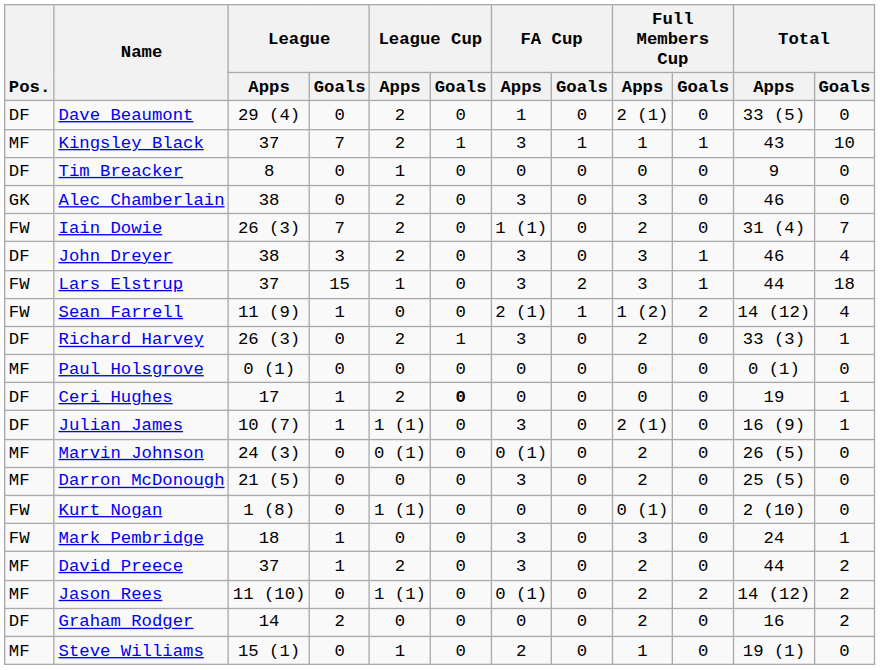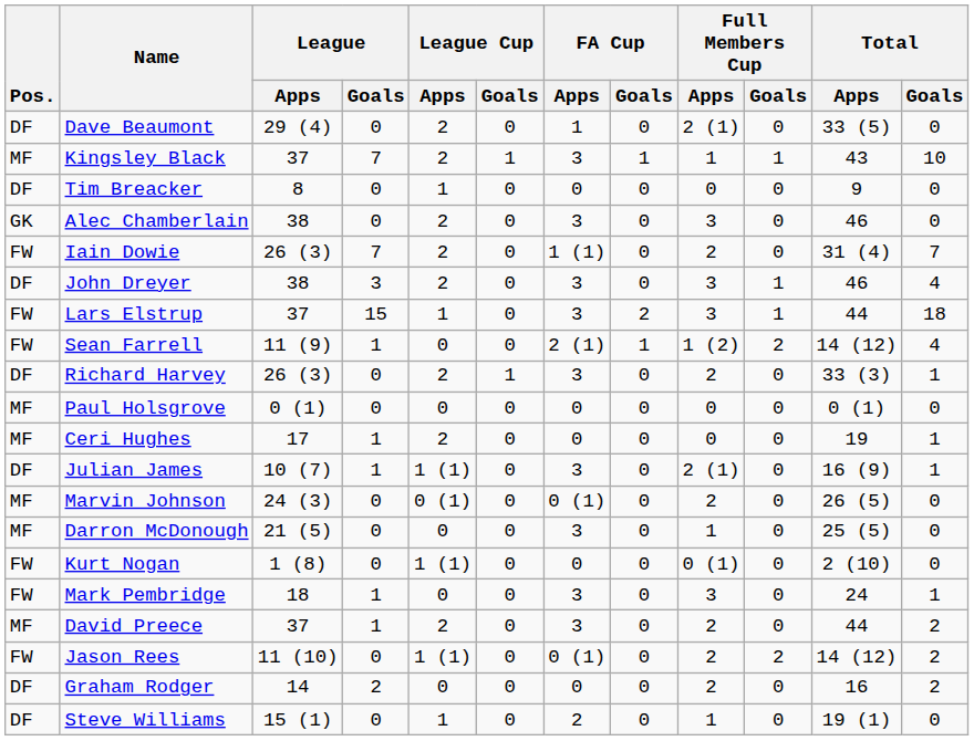 <table class="wikitable" style="text-align:center">
 <tr>
 <th rowspan="2" valign="bottom">Pos.</th>
 <th rowspan="2">Name</th>
 <th colspan="2" width="85">League</th>
 <th colspan="2" width="85">League Cup</th>
 <th colspan="2" width="85">FA Cup</th>
 <th colspan="2" width="85">Full Members Cup</th>
 <th colspan="2" width="85">Total</th>
 </tr>
 <tr>
 <th>Apps</th>
 <th>Goals</th>
 <th>Apps</th>
 <th>Goals</th>
 <th>Apps</th>
 <th>Goals</th>
 <th>Apps</th>
 <th>Goals</th>
 <th>Apps</th>
 <th>Goals</th>
 </tr>
 <tr>
 <td align="left">DF</td>
 <td align="left"> <a href='#'>Dave Beaumont</a></td>
 <td>29 (4)</td>
 <td>0</td>
 <td>2</td>
 <td>0</td>
 <td>1</td>
 <td>0</td>
 <td>2 (1)</td>
 <td>0</td>
 <td>33 (5)</td>
 <td>0</td>
 </tr>
 <tr>
 <td align="left">MF</td>
 <td align="left"> <a href='#'>Kingsley Black</a></td>
 <td>37</td>
 <td>7</td>
 <td>2</td>
 <td>1</td>
 <td>3</td>
 <td>1</td>
 <td>1</td>
 <td>1</td>
 <td>43</td>
 <td>10</td>
 </tr>
 <tr>
 <td align="left">DF</td>
 <td align="left"> <a href='#'>Tim Breacker</a></td>
 <td>8</td>
 <td>0</td>
 <td>1</td>
 <td>0</td>
 <td>0</td>
 <td>0</td>
 <td>0</td>
 <td>0</td>
 <td>9</td>
 <td>0</td>
 </tr>
 <tr>
 <td align="left">GK</td>
 <td align="left"> <a href='#'>Alec Chamberlain</a></td>
 <td>38</td>
 <td>0</td>
 <td>2</td>
 <td>0</td>
 <td>3</td>
 <td>0</td>
 <td>3</td>
 <td>0</td>
 <td>46</td>
 <td>0</td>
 </tr>
 <tr>
 <td align="left">FW</td>
 <td align="left"> <a href='#'>Iain Dowie</a></td>
 <td>26 (3)</td>
 <td>7</td>
 <td>2</td>
 <td>0</td>
 <td>1 (1)</td>
 <td>0</td>
 <td>2</td>
 <td>0</td>
 <td>31 (4)</td>
 <td>7</td>
 </tr>
 <tr>
 <td align="left">DF</td>
 <td align="left"> <a href='#'>John Dreyer</a></td>
 <td>38</td>
 <td>3</td>
 <td>2</td>
 <td>0</td>
 <td>3</td>
 <td>0</td>
 <td>3</td>
 <td>1</td>
 <td>46</td>
 <td>4</td>
 </tr>
 <tr>
 <td align="left">FW</td>
 <td align="left"> <a href='#'>Lars Elstrup</a></td>
 <td>37</td>
 <td>15</td>
 <td>1</td>
 <td>0</td>
 <td>3</td>
 <td>2</td>
 <td>3</td>
 <td>1</td>
 <td>44</td>
 <td>18</td>
 </tr>
 <tr>
 <td align="left">FW</td>
 <td align="left"> <a href='#'>Sean Farrell</a></td>
 <td>11 (9)</td>
 <td>1</td>
 <td>0</td>
 <td>0</td>
 <td>2 (1)</td>
 <td>1</td>
 <td>1 (2)</td>
 <td>2</td>
 <td>14 (12)</td>
 <td>4</td>
 </tr>
 <tr>
 <td align="left">DF</td>
 <td align="left"> <a href='#'>Richard Harvey</a></td>
 <td>26 (3)</td>
 <td>0</td>
 <td>2</td>
 <td>1</td>
 <td>3</td>
 <td>0</td>
 <td>2</td>
 <td>0</td>
 <td>33 (3)</td>
 <td>1</td>
 </tr>
 <tr>
 <td align="left">MF</td>
 <td align="left"> <a href='#'>Paul Holsgrove</a></td>
 <td>0 (1)</td>
 <td>0</td>
 <td>0</td>
 <td>0</td>
 <td>0</td>
 <td>0</td>
 <td>0</td>
 <td>0</td>
 <td>0 (1)</td>
 <td>0</td>
 </tr>
 <tr>
-<td align="left">DF</td>
+<td align="left">MF</td>
 <td align="left"> <a href='#'>Ceri Hughes</a></td>
 <td>17</td>
 <td>1</td>
 <td>2</td>
-<td><strong>0</strong></td>
+<td>0</td>
 <td>0</td>
 <td>0</td>
 <td>0</td>
 <td>0</td>
 <td>19</td>
 <td>1</td>
 </tr>
 <tr>
 <td align="left">DF</td>
 <td align="left"> <a href='#'>Julian James</a></td>
 <td>10 (7)</td>
 <td>1</td>
 <td>1 (1)</td>
 <td>0</td>
 <td>3</td>
 <td>0</td>
 <td>2 (1)</td>
 <td>0</td>
 <td>16 (9)</td>
 <td>1</td>
 </tr>
 <tr>
 <td align="left">MF</td>
 <td align="left"> <a href='#'>Marvin Johnson</a></td>
 <td>24 (3)</td>
 <td>0</td>
 <td>0 (1)</td>
 <td>0</td>
 <td>0 (1)</td>
 <td>0</td>
 <td>2</td>
 <td>0</td>
 <td>26 (5)</td>
 <td>0</td>
 </tr>
 <tr>
 <td align="left">MF</td>
 <td align="left"> <a href='#'>Darron McDonough</a></td>
 <td>21 (5)</td>
 <td>0</td>
 <td>0</td>
 <td>0</td>
 <td>3</td>
 <td>0</td>
-<td>2</td>
+<td>1</td>
 <td>0</td>
 <td>25 (5)</td>
 <td>0</td>
 </tr>
 <tr>
 <td align="left">FW</td>
 <td align="left"> <a href='#'>Kurt Nogan</a></td>
 <td>1 (8)</td>
 <td>0</td>
 <td>1 (1)</td>
 <td>0</td>
 <td>0</td>
 <td>0</td>
 <td>0 (1)</td>
 <td>0</td>
 <td>2 (10)</td>
 <td>0</td>
 </tr>
 <tr>
 <td align="left">FW</td>
 <td align="left"> <a href='#'>Mark Pembridge</a></td>
 <td>18</td>
 <td>1</td>
 <td>0</td>
 <td>0</td>
 <td>3</td>
 <td>0</td>
 <td>3</td>
 <td>0</td>
 <td>24</td>
 <td>1</td>
 </tr>
 <tr>
 <td align="left">MF</td>
 <td align="left"> <a href='#'>David Preece</a></td>
 <td>37</td>
 <td>1</td>
 <td>2</td>
 <td>0</td>
 <td>3</td>
 <td>0</td>
 <td>2</td>
 <td>0</td>
 <td>44</td>
 <td>2</td>
 </tr>
 <tr>
-<td align="left">MF</td>
+<td align="left">FW</td>
 <td align="left"> <a href='#'>Jason Rees</a></td>
 <td>11 (10)</td>
 <td>0</td>
 <td>1 (1)</td>
 <td>0</td>
 <td>0 (1)</td>
 <td>0</td>
 <td>2</td>
 <td>2</td>
 <td>14 (12)</td>
 <td>2</td>
 </tr>
 <tr>
 <td align="left">DF</td>
 <td align="left"> <a href='#'>Graham Rodger</a></td>
 <td>14</td>
 <td>2</td>
 <td>0</td>
 <td>0</td>
 <td>0</td>
 <td>0</td>
 <td>2</td>
 <td>0</td>
 <td>16</td>
 <td>2</td>
 </tr>
 <tr>
-<td align="left">MF</td>
+<td align="left">DF</td>
 <td align="left"> <a href='#'>Steve Williams</a></td>
 <td>15 (1)</td>
 <td>0</td>
 <td>1</td>
 <td>0</td>
 <td>2</td>
 <td>0</td>
 <td>1</td>
 <td>0</td>
 <td>19 (1)</td>
 <td>0</td>
 </tr>
 </table>
